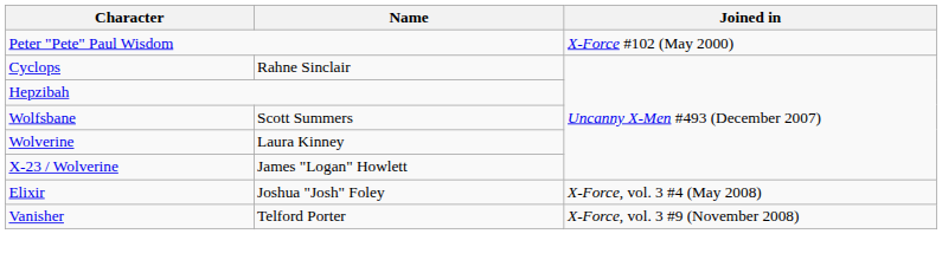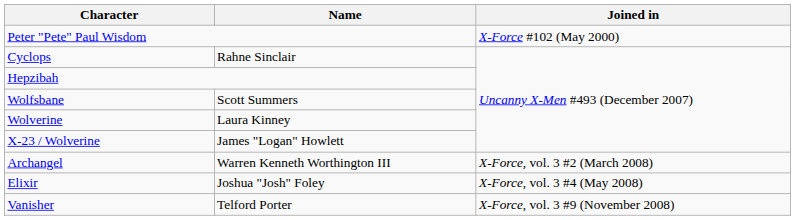 <table class="wikitable sortable" style="width:75%;">
 <tr>
 <th style="width:20%;">Character</th>
 <th style="width:25%;">Name</th>
 <th style="width:30%;">Joined in</th>
 </tr>
 <tr>
 <td colspan=2><a href='#'>Peter "Pete" Paul Wisdom</a></td>
 <td><em><a href='#'>X-Force</a></em> #102 (May 2000)</td>
 </tr>
 <tr>
 <td><a href='#'>Cyclops</a></td>
 <td>Rahne Sinclair</td>
 <td rowspan=5><em><a href='#'>Uncanny X-Men</a></em> #493 (December 2007)</td>
 </tr>
 <tr>
 <td colspan=2><a href='#'>Hepzibah</a></td>
 </tr>
 <tr>
 <td><a href='#'>Wolfsbane</a></td>
 <td>Scott Summers</td>
 </tr>
 <tr>
 <td><a href='#'>Wolverine</a></td>
 <td>Laura Kinney</td>
 </tr>
 <tr>
 <td><a href='#'>X-23 / Wolverine</a></td>
 <td>James "Logan" Howlett</td>
 </tr>
 <tr>
+<td><a href='#'>Archangel</a></td>
+<td>Warren Kenneth Worthington III</td>
+<td><em>X-Force</em>, vol. 3 #2 (March 2008)</td>
+</tr>
+<tr>
 <td><a href='#'>Elixir</a></td>
 <td>Joshua "Josh" Foley</td>
 <td><em>X-Force</em>, vol. 3 #4 (May 2008)</td>
 </tr>
 <tr>
 <td><a href='#'>Vanisher</a></td>
 <td>Telford Porter</td>
 <td><em>X-Force</em>, vol. 3 #9 (November 2008)</td>
 </tr>
 </table>
